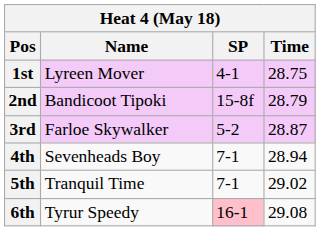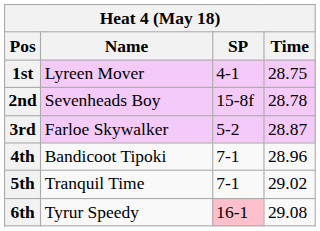 <table class="wikitable">
 <tr>
 <th colspan="6">Heat 4 (May 18)</th>
 </tr>
 <tr>
 <th width=20>Pos</th>
 <th width=150>Name</th>
 <th width=40>SP</th>
 <th width=40>Time</th>
 </tr>
 <tr style="background: #f4caf9;">
 <th>1st</th>
 <td>Lyreen Mover</td>
 <td>4-1</td>
 <td>28.75</td>
 </tr>
 <tr style="background: #f4caf9;">
 <th>2nd</th>
-<td>Bandicoot Tipoki</td>
+<td>Sevenheads Boy</td>
 <td>15-8f</td>
-<td>28.79</td>
+<td>28.78</td>
 </tr>
 <tr style="background: #f4caf9;">
 <th>3rd</th>
 <td>Farloe Skywalker</td>
 <td>5-2</td>
 <td>28.87</td>
 </tr>
 <tr>
 <th>4th</th>
-<td>Sevenheads Boy</td>
+<td>Bandicoot Tipoki</td>
 <td>7-1</td>
-<td>28.94</td>
+<td>28.96</td>
 </tr>
 <tr>
 <th>5th</th>
 <td>Tranquil Time</td>
 <td>7-1</td>
 <td>29.02</td>
 </tr>
 <tr>
 <th>6th</th>
 <td>Tyrur Speedy</td>
 <td style="background: pink;">16-1</td>
 <td>29.08</td>
 </tr>
 </table>
